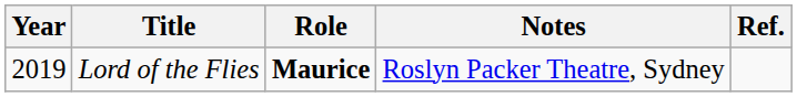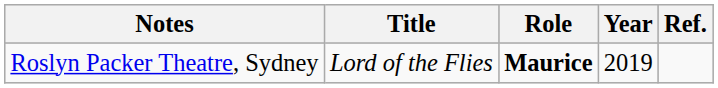 <table class="wikitable sortable">
 <tr>
-<th>Year</th>
+<th class="unsortable">Notes</th>
 <th>Title</th>
 <th>Role</th>
-<th class="unsortable">Notes</th>
+<th>Year</th>
 <th>Ref.</th>
 </tr>
 <tr>
-<td>2019</td>
+<td><a href='#'>Roslyn Packer Theatre</a>, Sydney</td>
 <td><em>Lord of the Flies</em></td>
 <td><strong>Maurice</strong></td>
-<td><a href='#'>Roslyn Packer Theatre</a>, Sydney</td>
+<td>2019</td>
 <td></td>
 </tr>
 </table>
